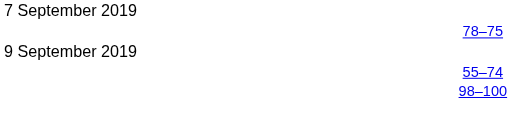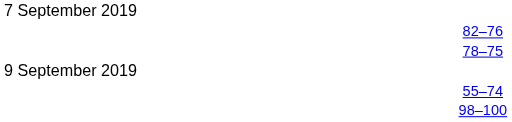 <table style="width:100%;" cellspacing="1">
 <tr>
 <th width=25%></th>
 <th width=2%></th>
 <th width=6%></th>
 <th width=2%></th>
 <th width=25%></th>
 </tr>
 <tr>
 <td>7 September 2019</td>
+</tr>
+<tr style=font-size:90%>
+<td align=right></td>
+<td></td>
+<td align=center><a href='#'>82–76</a></td>
+<td></td>
+<td></td>
+<td></td>
 </tr>
 <tr style=font-size:90%>
 <td align=right></td>
 <td></td>
 <td align=center><a href='#'>78–75</a></td>
 <td></td>
 <td></td>
 <td></td>
 </tr>
 <tr>
 <td>9 September 2019</td>
 </tr>
 <tr style=font-size:90%>
 <td align=right></td>
 <td></td>
 <td align=center><a href='#'>55–74</a></td>
 <td></td>
 <td></td>
 <td></td>
 </tr>
 <tr style=font-size:90%>
 <td align=right></td>
 <td></td>
 <td align=center><a href='#'>98–100</a></td>
 <td></td>
 <td></td>
 <td></td>
 </tr>
 </table>
